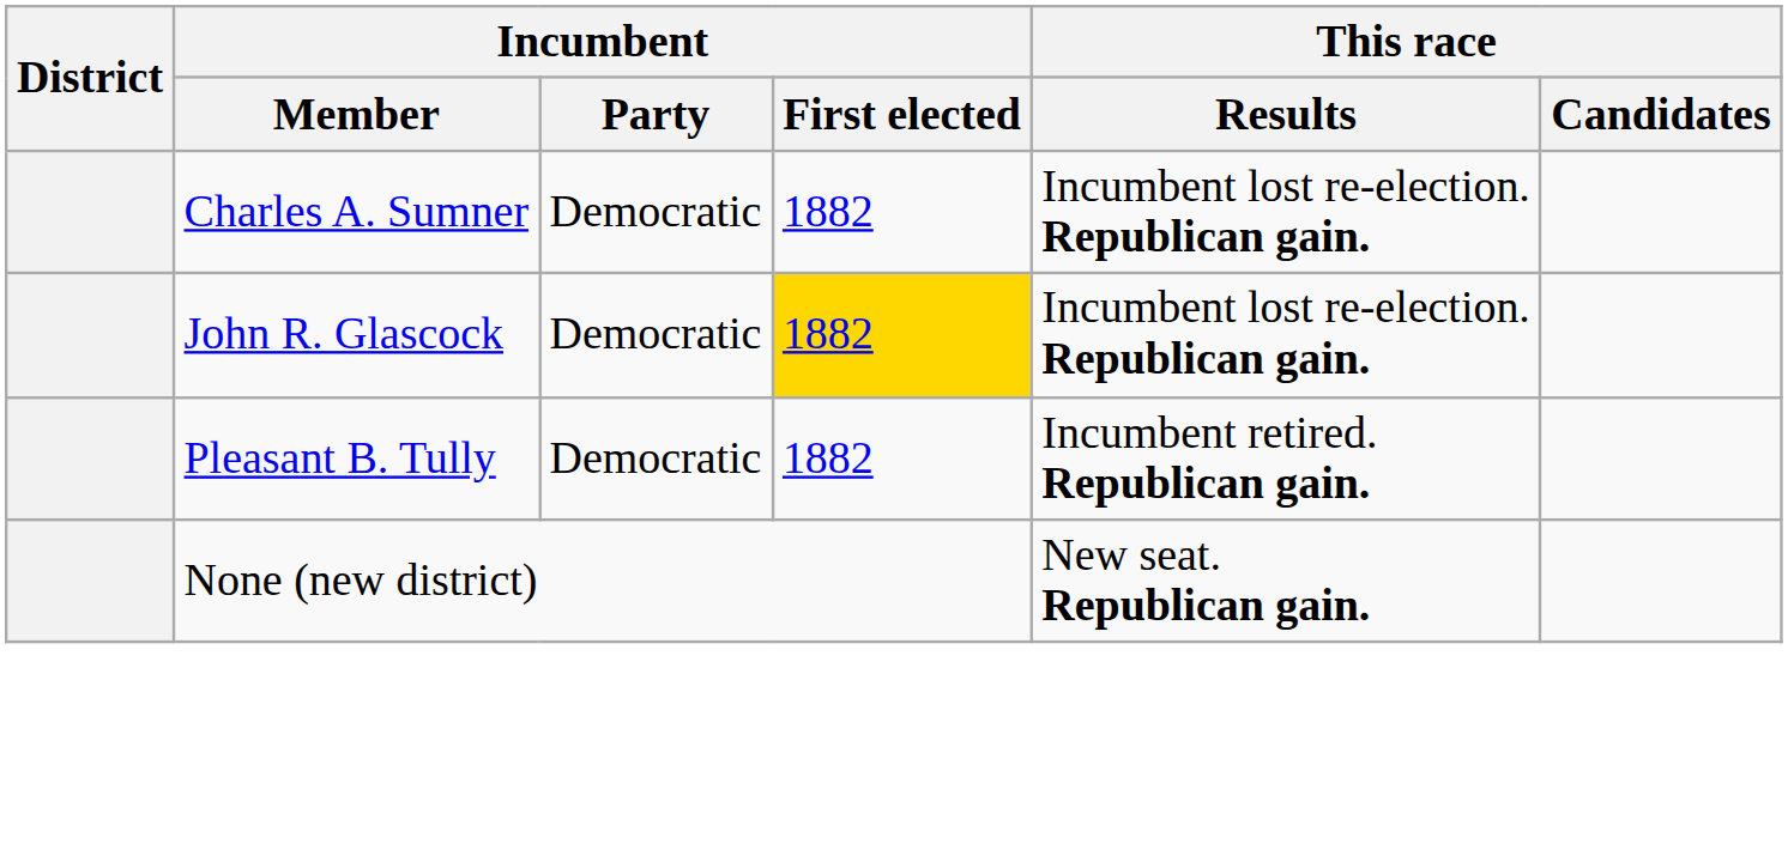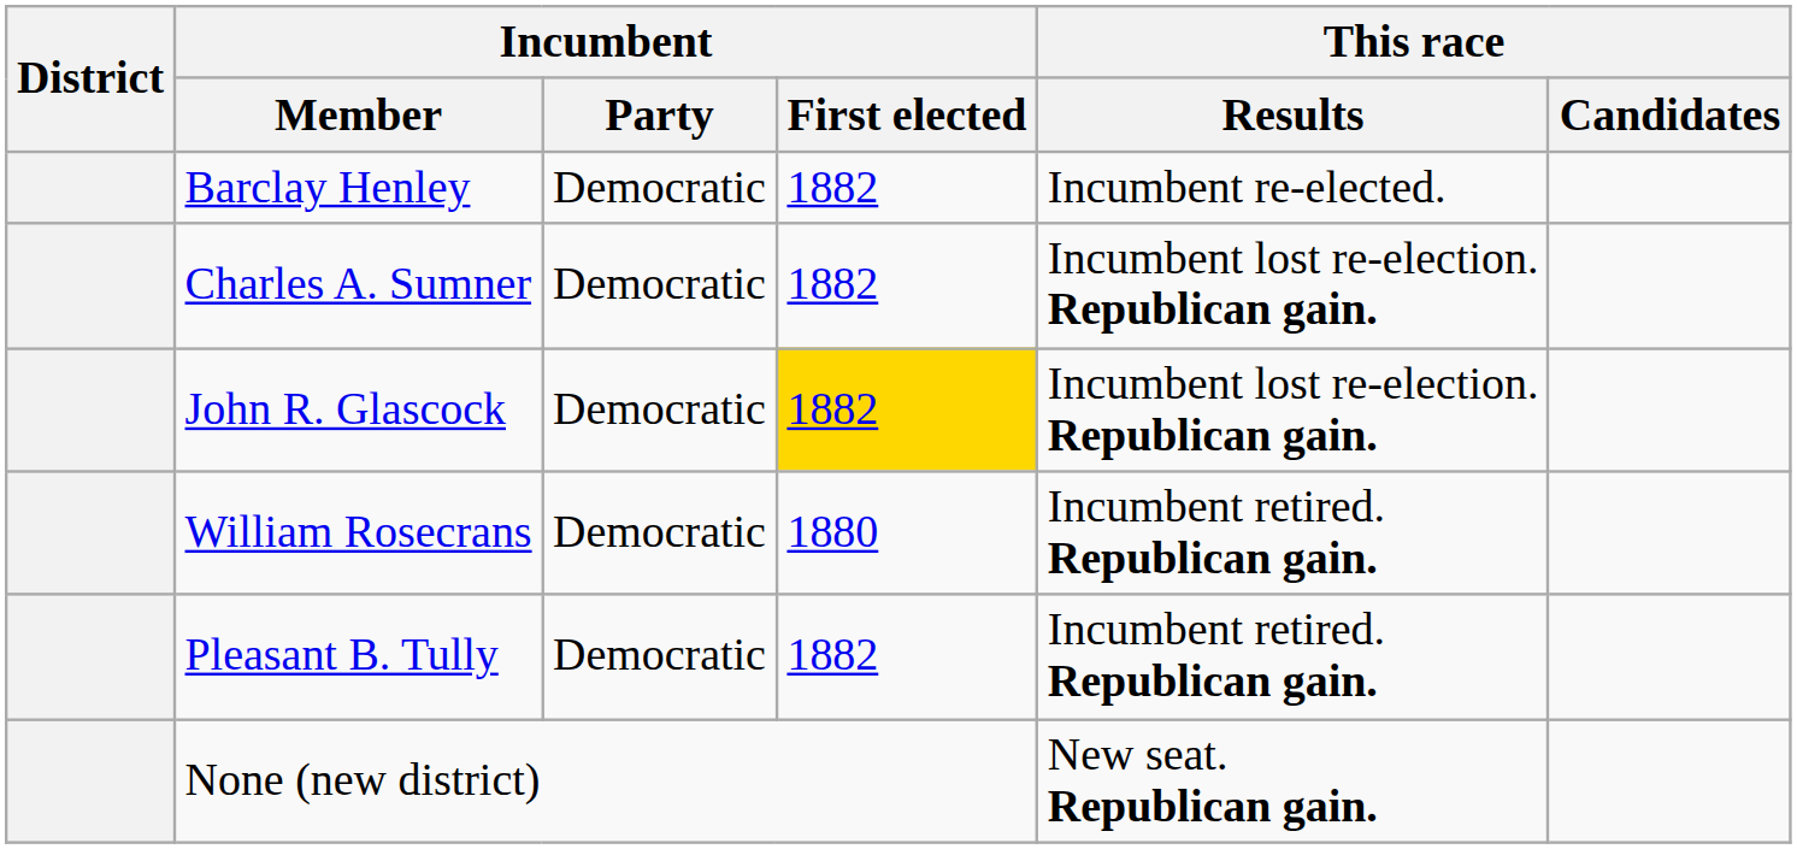 <table class=wikitable>
 <tr>
 <th rowspan=2>District</th>
 <th colspan=3>Incumbent</th>
 <th colspan=2>This race</th>
 </tr>
 <tr>
 <th>Member</th>
 <th>Party</th>
 <th>First elected</th>
 <th>Results</th>
 <th>Candidates</th>
+</tr>
+<tr>
+<th></th>
+<td><a href='#'>Barclay Henley</a><br></td>
+<td>Democratic</td>
+<td><a href='#'>1882</a></td>
+<td>Incumbent re-elected.</td>
+<td nowrap></td>
 </tr>
 <tr>
 <th></th>
 <td><a href='#'>Charles A. Sumner</a><br></td>
 <td>Democratic</td>
 <td><a href='#'>1882</a></td>
 <td>Incumbent lost re-election.<br><strong>Republican gain.</strong></td>
 <td nowrap></td>
 </tr>
 <tr>
 <th></th>
 <td><a href='#'>John R. Glascock</a><br></td>
 <td>Democratic</td>
 <td style="background: gold;"><a href='#'>1882</a></td>
 <td>Incumbent lost re-election.<br><strong>Republican gain.</strong></td>
 <td nowrap></td>
 </tr>
 <tr>
 <th></th>
+<td><a href='#'>William Rosecrans</a><br></td>
+<td>Democratic</td>
+<td><a href='#'>1880</a></td>
+<td>Incumbent retired.<br><strong>Republican gain.</strong></td>
+<td nowrap></td>
+</tr>
+<tr>
+<th></th>
 <td><a href='#'>Pleasant B. Tully</a><br></td>
 <td>Democratic</td>
 <td><a href='#'>1882</a></td>
 <td>Incumbent retired.<br><strong>Republican gain.</strong></td>
 <td nowrap></td>
 </tr>
 <tr>
 <th></th>
 <td colspan=3>None (new district)</td>
 <td>New seat.<br><strong>Republican gain.</strong></td>
 <td nowrap></td>
 </tr>
 </table>
